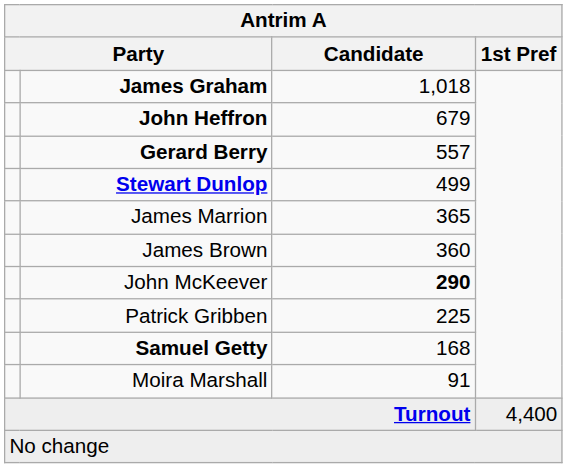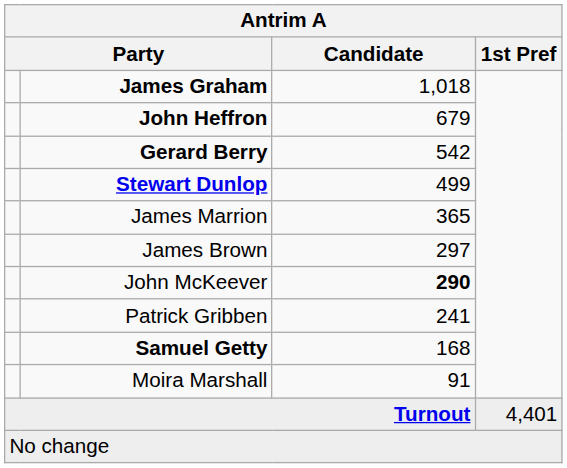 <table class="wikitable">
 <tr>
 <th colspan="4" align="center">Antrim A</th>
 </tr>
 <tr>
 <th colspan="2" align="center" width=200>Party</th>
 <th width=150>Candidate</th>
 <th width=60>1st Pref</th>
 </tr>
 <tr>
 <td></td>
 <td align="right"><strong>James Graham</strong></td>
 <td align="right">1,018</td>
 </tr>
 <tr>
 <td></td>
 <td align="right"><strong>John Heffron</strong></td>
 <td align="right">679</td>
 </tr>
 <tr>
 <td></td>
 <td align="right"><strong>Gerard Berry</strong></td>
-<td align="right">557</td>
+<td align="right">542</td>
 </tr>
 <tr>
 <td></td>
 <td align="right"><strong><a href='#'>Stewart Dunlop</a></strong></td>
 <td align="right">499</td>
 </tr>
 <tr>
 <td></td>
 <td align="right">James Marrion</td>
 <td align="right">365</td>
 </tr>
 <tr>
 <td></td>
 <td align="right">James Brown</td>
-<td align="right">360</td>
+<td align="right">297</td>
 </tr>
 <tr>
 <td></td>
 <td align="right">John McKeever</td>
 <td align="right"><strong>290</strong></td>
 </tr>
 <tr>
 <td></td>
 <td align="right">Patrick Gribben</td>
-<td align="right">225</td>
+<td align="right">241</td>
 </tr>
 <tr>
 <td></td>
 <td align="right"><strong>Samuel Getty</strong></td>
 <td align="right">168</td>
 </tr>
 <tr>
 <td></td>
 <td align="right">Moira Marshall</td>
 <td align="right">91</td>
 </tr>
 <tr bgcolor="EEEEEE">
 <td colspan=3 align="right"><strong><a href='#'>Turnout</a></strong></td>
-<td align="right">4,400</td>
+<td align="right">4,401</td>
 </tr>
 <tr>
 <td colspan=4 bgcolor="EEEEEE">No change</td>
 </tr>
 </table>
